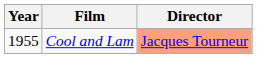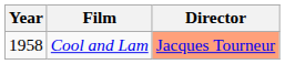 <table class="wikitable">
 <tr>
 <th>Year</th>
 <th>Film</th>
 <th>Director</th>
 </tr>
 <tr>
-<td>1955</td>
+<td>1958</td>
 <td><em><a href='#'>Cool and Lam</a></em></td>
 <td style="background: lightsalmon;"><a href='#'>Jacques Tourneur</a></td>
 </tr>
 </table>
